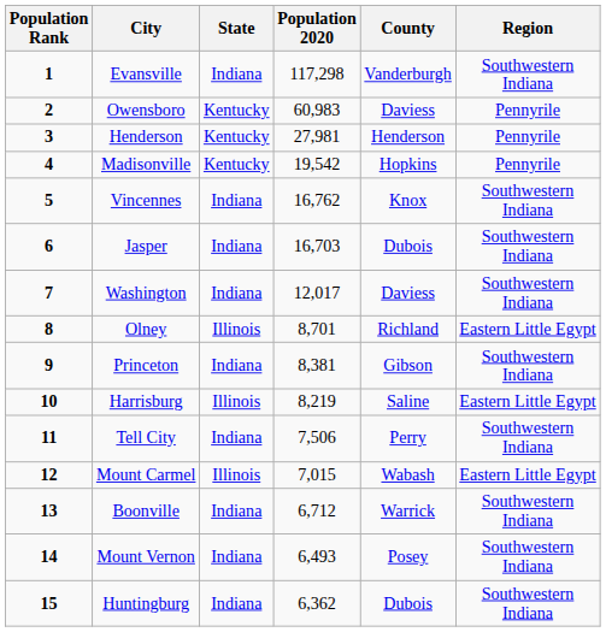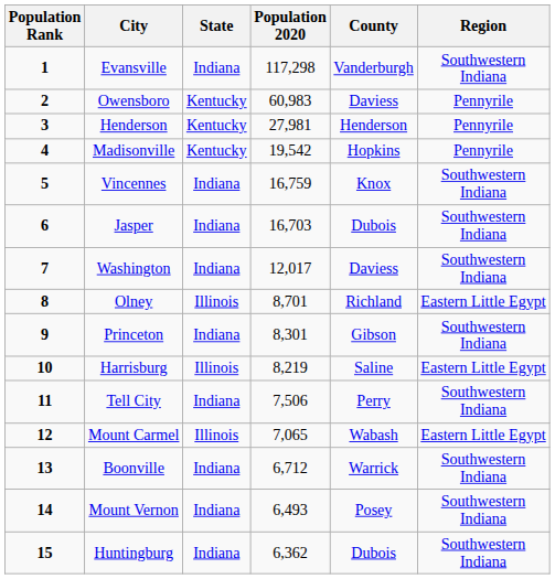 <table class="wikitable sortable" border="1" style="text-align:center;">
 <tr>
 <th>Population<br>Rank</th>
 <th>City</th>
 <th>State</th>
 <th>Population<br>2020</th>
 <th>County</th>
 <th>Region</th>
 </tr>
 <tr>
 <td><strong>1</strong></td>
 <td><a href='#'>Evansville</a></td>
 <td><a href='#'>Indiana</a></td>
 <td>117,298</td>
 <td><a href='#'>Vanderburgh</a></td>
 <td><a href='#'>Southwestern<br>Indiana</a></td>
 </tr>
 <tr>
 <td><strong>2</strong></td>
 <td><a href='#'>Owensboro</a></td>
 <td><a href='#'>Kentucky</a></td>
 <td>60,983</td>
 <td><a href='#'>Daviess</a></td>
 <td><a href='#'>Pennyrile</a></td>
 </tr>
 <tr>
 <td><strong>3</strong></td>
 <td><a href='#'>Henderson</a></td>
 <td><a href='#'>Kentucky</a></td>
 <td>27,981</td>
 <td><a href='#'>Henderson</a></td>
 <td><a href='#'>Pennyrile</a></td>
 </tr>
 <tr>
 <td><strong>4</strong></td>
 <td><a href='#'>Madisonville</a></td>
 <td><a href='#'>Kentucky</a></td>
 <td>19,542</td>
 <td><a href='#'>Hopkins</a></td>
 <td><a href='#'>Pennyrile</a></td>
 </tr>
 <tr>
 <td><strong>5</strong></td>
 <td><a href='#'>Vincennes</a></td>
 <td><a href='#'>Indiana</a></td>
-<td>16,762</td>
+<td>16,759</td>
 <td><a href='#'>Knox</a></td>
 <td><a href='#'>Southwestern<br>Indiana</a></td>
 </tr>
 <tr>
 <td><strong>6</strong></td>
 <td><a href='#'>Jasper</a></td>
 <td><a href='#'>Indiana</a></td>
 <td>16,703</td>
 <td><a href='#'>Dubois</a></td>
 <td><a href='#'>Southwestern<br>Indiana</a></td>
 </tr>
 <tr>
 <td><strong>7</strong></td>
 <td><a href='#'>Washington</a></td>
 <td><a href='#'>Indiana</a></td>
 <td>12,017</td>
 <td><a href='#'>Daviess</a></td>
 <td><a href='#'>Southwestern<br>Indiana</a></td>
 </tr>
 <tr>
 <td><strong>8</strong></td>
 <td><a href='#'>Olney</a></td>
 <td><a href='#'>Illinois</a></td>
 <td>8,701</td>
 <td><a href='#'>Richland</a></td>
 <td><a href='#'>Eastern Little Egypt</a></td>
 </tr>
 <tr>
 <td><strong>9</strong></td>
 <td><a href='#'>Princeton</a></td>
 <td><a href='#'>Indiana</a></td>
-<td>8,381</td>
+<td>8,301</td>
 <td><a href='#'>Gibson</a></td>
 <td><a href='#'>Southwestern<br>Indiana</a></td>
 </tr>
 <tr>
 <td><strong>10</strong></td>
 <td><a href='#'>Harrisburg</a></td>
 <td><a href='#'>Illinois</a></td>
 <td>8,219</td>
 <td><a href='#'>Saline</a></td>
 <td><a href='#'>Eastern Little Egypt</a></td>
 </tr>
 <tr>
 <td><strong>11</strong></td>
 <td><a href='#'>Tell City</a></td>
 <td><a href='#'>Indiana</a></td>
 <td>7,506</td>
 <td><a href='#'>Perry</a></td>
 <td><a href='#'>Southwestern<br>Indiana</a></td>
 </tr>
 <tr>
 <td><strong>12</strong></td>
 <td><a href='#'>Mount Carmel</a></td>
 <td><a href='#'>Illinois</a></td>
-<td>7,015</td>
+<td>7,065</td>
 <td><a href='#'>Wabash</a></td>
 <td><a href='#'>Eastern Little Egypt</a></td>
 </tr>
 <tr>
 <td><strong>13</strong></td>
 <td><a href='#'>Boonville</a></td>
 <td><a href='#'>Indiana</a></td>
 <td>6,712</td>
 <td><a href='#'>Warrick</a></td>
 <td><a href='#'>Southwestern<br>Indiana</a></td>
 </tr>
 <tr>
 <td><strong>14</strong></td>
 <td><a href='#'>Mount Vernon</a></td>
 <td><a href='#'>Indiana</a></td>
 <td>6,493</td>
 <td><a href='#'>Posey</a></td>
 <td><a href='#'>Southwestern<br>Indiana</a></td>
 </tr>
 <tr>
 <td><strong>15</strong></td>
 <td><a href='#'>Huntingburg</a></td>
 <td><a href='#'>Indiana</a></td>
 <td>6,362</td>
 <td><a href='#'>Dubois</a></td>
 <td><a href='#'>Southwestern<br>Indiana</a></td>
 </tr>
 </table>
